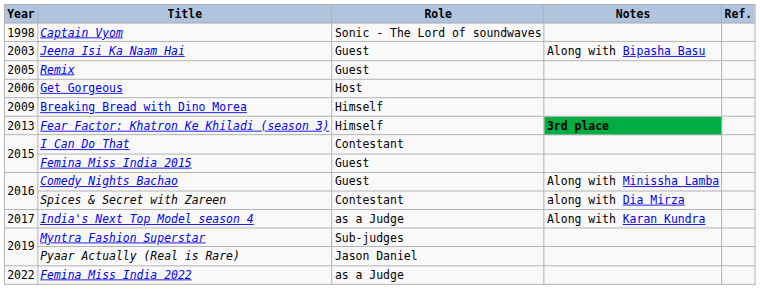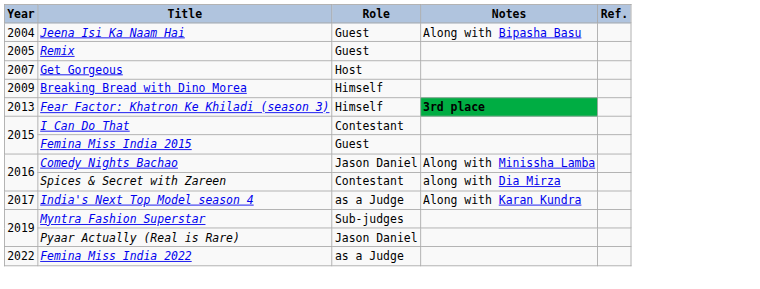 <table class="wikitable sortable">
 <tr>
 <th style="background:#B0C4DE;">Year</th>
 <th style="background:#B0C4DE;">Title</th>
 <th style="background:#B0C4DE;">Role</th>
 <th style="background:#B0C4DE;">Notes</th>
 <th style="background:#B0C4DF;">Ref.</th>
 </tr>
 <tr>
-<td>1998</td>
-<td><em><a href='#'>Captain Vyom</a></em></td>
-<td>Sonic - The Lord of soundwaves</td>
-<td></td>
-<td></td>
-</tr>
-<tr>
-<td>2003</td>
+<td>2004</td>
 <td><em><a href='#'>Jeena Isi Ka Naam Hai</a></em></td>
 <td>Guest</td>
 <td>Along with <a href='#'>Bipasha Basu</a></td>
 <td></td>
 </tr>
 <tr>
 <td>2005</td>
 <td><em><a href='#'>Remix</a></em></td>
 <td>Guest</td>
 <td></td>
 <td></td>
 </tr>
 <tr>
-<td>2006</td>
+<td>2007</td>
 <td><a href='#'>Get Gorgeous</a></td>
 <td>Host</td>
 <td></td>
 <td></td>
 </tr>
 <tr>
 <td>2009</td>
 <td><a href='#'>Breaking Bread with Dino Morea</a></td>
 <td>Himself</td>
 <td></td>
 <td></td>
 </tr>
 <tr>
 <td>2013</td>
 <td><em><a href='#'>Fear Factor: Khatron Ke Khiladi (season 3)</a></em></td>
 <td>Himself</td>
 <td style="font-weight:bold; background-color:#00AD43;">3rd place</td>
 <td></td>
 </tr>
 <tr>
 <td rowspan="2">2015</td>
 <td><em><a href='#'>I Can Do That</a></em></td>
 <td>Contestant</td>
 <td></td>
 <td></td>
 </tr>
 <tr>
 <td><em><a href='#'>Femina Miss India 2015</a></em></td>
 <td>Guest</td>
 <td></td>
 <td></td>
 </tr>
 <tr>
 <td rowspan="2">2016</td>
 <td><em><a href='#'>Comedy Nights Bachao</a></em></td>
-<td>Guest</td>
+<td>Jason Daniel</td>
 <td>Along with <a href='#'>Minissha Lamba</a></td>
 <td style="text-align:center;"></td>
 </tr>
 <tr>
 <td><em>Spices & Secret with Zareen</em></td>
 <td>Contestant</td>
 <td>along with <a href='#'>Dia Mirza</a></td>
 <td></td>
 </tr>
 <tr>
 <td>2017</td>
 <td><em><a href='#'>India's Next Top Model season 4</a></em></td>
 <td>as a Judge</td>
 <td>Along with <a href='#'>Karan Kundra</a></td>
 <td></td>
 </tr>
 <tr>
 <td rowspan="2">2019</td>
 <td><em><a href='#'>Myntra Fashion Superstar</a></em></td>
 <td>Sub-judges</td>
 <td></td>
 <td></td>
 </tr>
 <tr>
 <td scope="row"><em>Pyaar Actually (Real is Rare)</em></td>
 <td>Jason Daniel</td>
 <td></td>
 <td></td>
 </tr>
 <tr>
 <td>2022</td>
 <td><em><a href='#'>Femina Miss India 2022</a></em></td>
 <td>as a Judge</td>
 <td></td>
 <td></td>
 </tr>
 </table>
